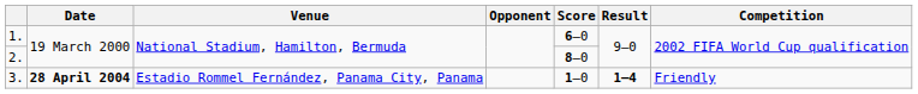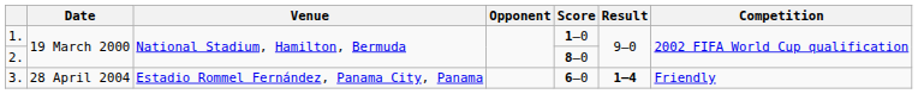 <table class="wikitable">
 <tr>
 <th></th>
 <th>Date</th>
 <th>Venue</th>
 <th>Opponent</th>
 <th>Score</th>
 <th>Result</th>
 <th>Competition</th>
 </tr>
 <tr>
 <td align="center">1.</td>
 <td rowspan=2>19 March 2000</td>
 <td rowspan=2><a href='#'>National Stadium</a>, <a href='#'>Hamilton</a>, <a href='#'>Bermuda</a></td>
 <td rowspan=2></td>
-<td align="center"><strong>6</strong>–0</td>
+<td align="center"><strong>1</strong>–0</td>
 <td rowspan=2 align="center">9–0</td>
 <td rowspan=2><a href='#'>2002 FIFA World Cup qualification</a></td>
 </tr>
 <tr>
 <td align="center">2.</td>
 <td align="center"><strong>8</strong>–0</td>
 </tr>
 <tr>
 <td align="center">3.</td>
-<td><strong>28 April 2004</strong></td>
+<td>28 April 2004</td>
 <td><a href='#'>Estadio Rommel Fernández</a>, <a href='#'>Panama City</a>, <a href='#'>Panama</a></td>
 <td></td>
-<td align="center"><strong>1</strong>–0</td>
+<td align="center"><strong>6</strong>–0</td>
 <td align="center"><strong>1–4</strong></td>
 <td><a href='#'>Friendly</a></td>
 </tr>
 </table>
